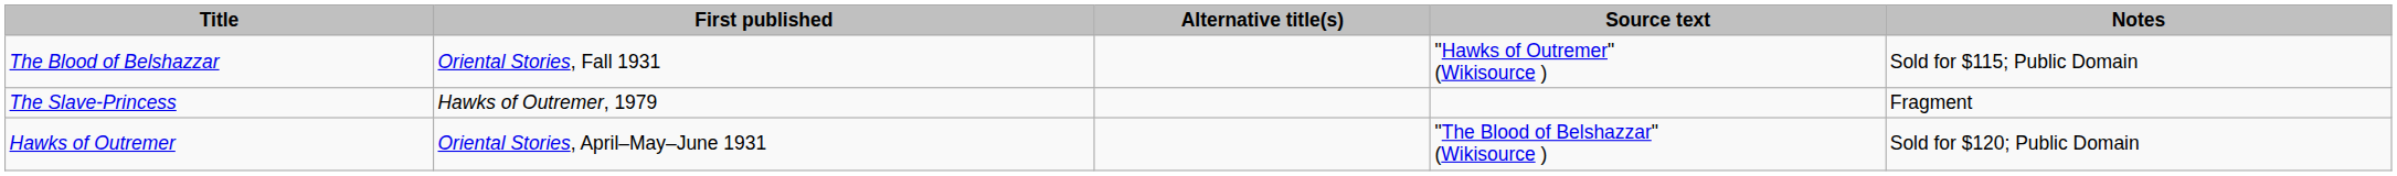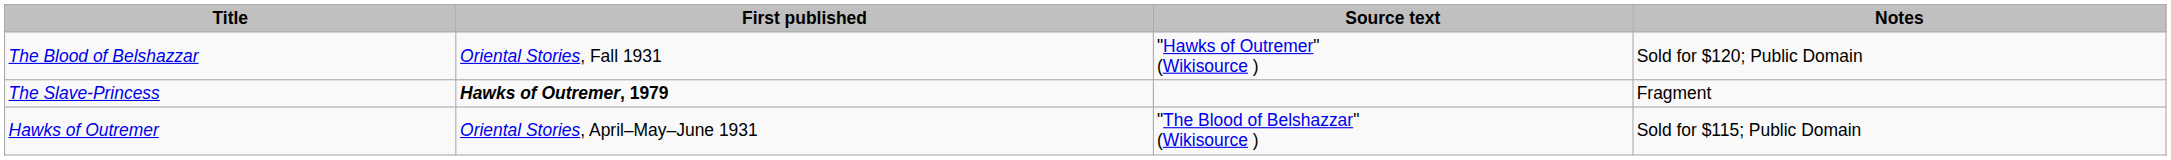 <table class="wikitable" width="100%">
 <tr>
 <th style="background:#C0C0C0;">Title</th>
 <th style="background:#C0C0C0;">First published</th>
-<th style="background:#C0C0C0;">Alternative title(s)</th>
 <th style="background:#C0C0C0;">Source text</th>
 <th style="background:#C0C0C0;">Notes</th>
 </tr>
 <tr>
 <td><em><a href='#'>The Blood of Belshazzar</a></em></td>
 <td><em><a href='#'>Oriental Stories</a></em>, Fall 1931</td>
-<td></td>
 <td>"<a href='#'>Hawks of Outremer</a>" <br>(<a href='#'>Wikisource</a> )</td>
-<td>Sold for $115; Public Domain</td>
+<td>Sold for $120; Public Domain</td>
 </tr>
 <tr>
 <td><em><a href='#'>The Slave-Princess</a></em></td>
-<td><em>Hawks of Outremer</em>, 1979</td>
-<td></td>
+<td><strong><em>Hawks of Outremer</em>, 1979</strong></td>
 <td></td>
 <td>Fragment</td>
 </tr>
 <tr>
 <td><em><a href='#'>Hawks of Outremer</a></em></td>
 <td><em><a href='#'>Oriental Stories</a></em>, April–May–June 1931</td>
-<td></td>
 <td>"<a href='#'>The Blood of Belshazzar</a>" <br>(<a href='#'>Wikisource</a> )</td>
-<td>Sold for $120; Public Domain</td>
+<td>Sold for $115; Public Domain</td>
 </tr>
 </table>
